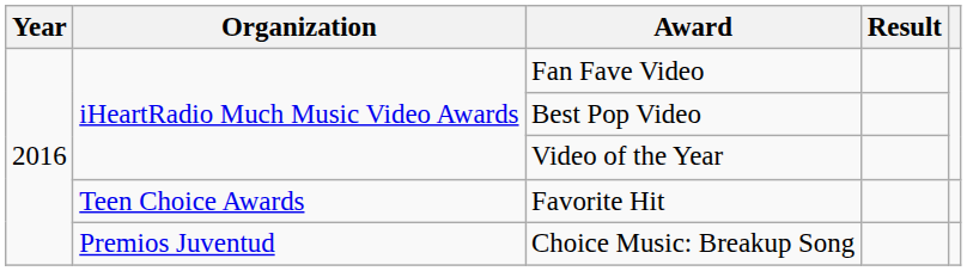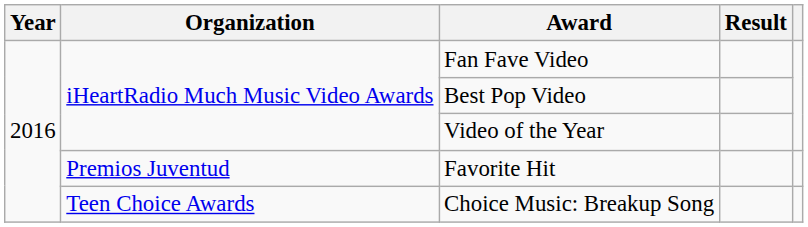 <table class="wikitable sortable plainrowheaders">
 <tr>
 <th class="unsortable">Year</th>
 <th scope="col">Organization</th>
 <th scope="col">Award</th>
 <th scope="col">Result</th>
 <th class="unsortable"></th>
 </tr>
 <tr>
 <td rowspan="5">2016</td>
 <td rowspan="3"><a href='#'>iHeartRadio Much Music Video Awards</a></td>
 <td>Fan Fave Video</td>
 <td></td>
 <td rowspan="3"></td>
 </tr>
 <tr>
 <td>Best Pop Video</td>
 <td></td>
 </tr>
 <tr>
 <td>Video of the Year</td>
 <td></td>
 </tr>
 <tr>
-<td><a href='#'>Teen Choice Awards</a></td>
+<td><a href='#'>Premios Juventud</a></td>
 <td>Favorite Hit</td>
 <td></td>
 <td></td>
 </tr>
 <tr>
-<td><a href='#'>Premios Juventud</a></td>
+<td><a href='#'>Teen Choice Awards</a></td>
 <td>Choice Music: Breakup Song</td>
 <td></td>
 <td></td>
 </tr>
 </table>
